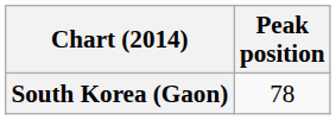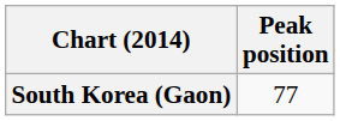 <table class="wikitable plainrowheaders" style="text-align:center;">
 <tr>
 <th>Chart (2014)</th>
 <th>Peak<br>position</th>
 </tr>
 <tr>
 <th scope="row">South Korea (Gaon)</th>
-<td>78</td>
+<td>77</td>
 </tr>
 </table>
